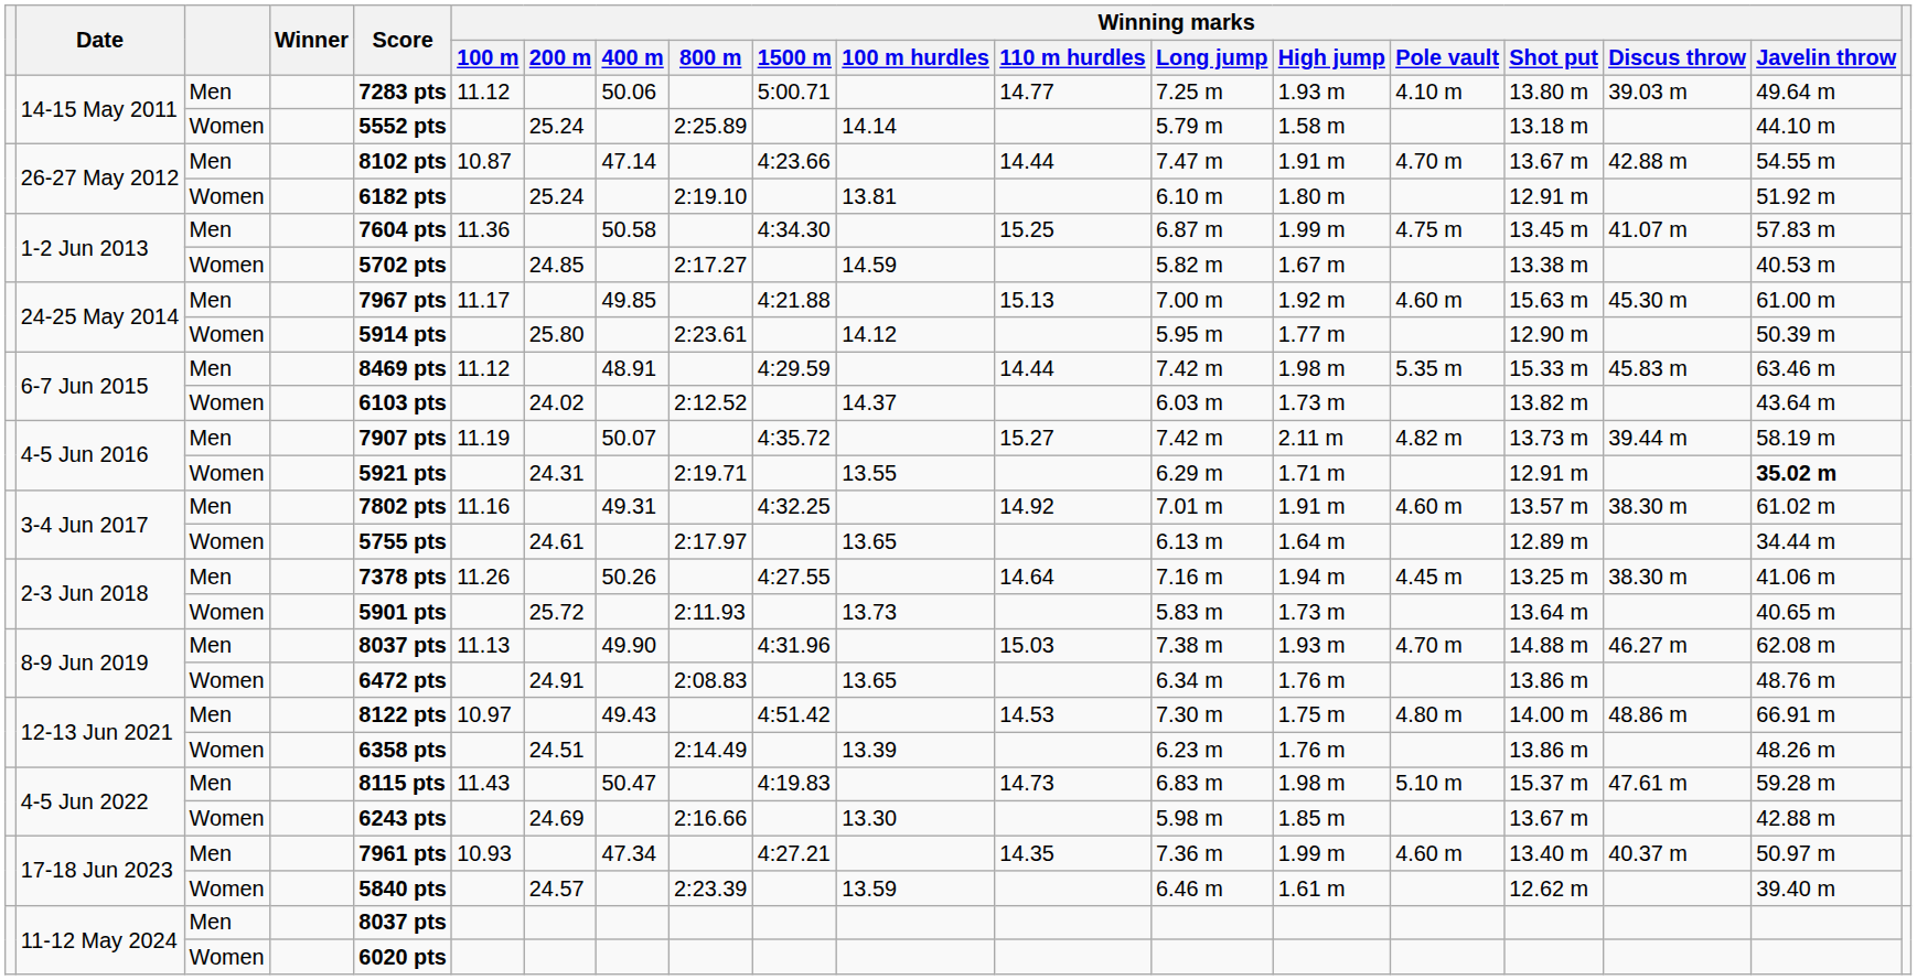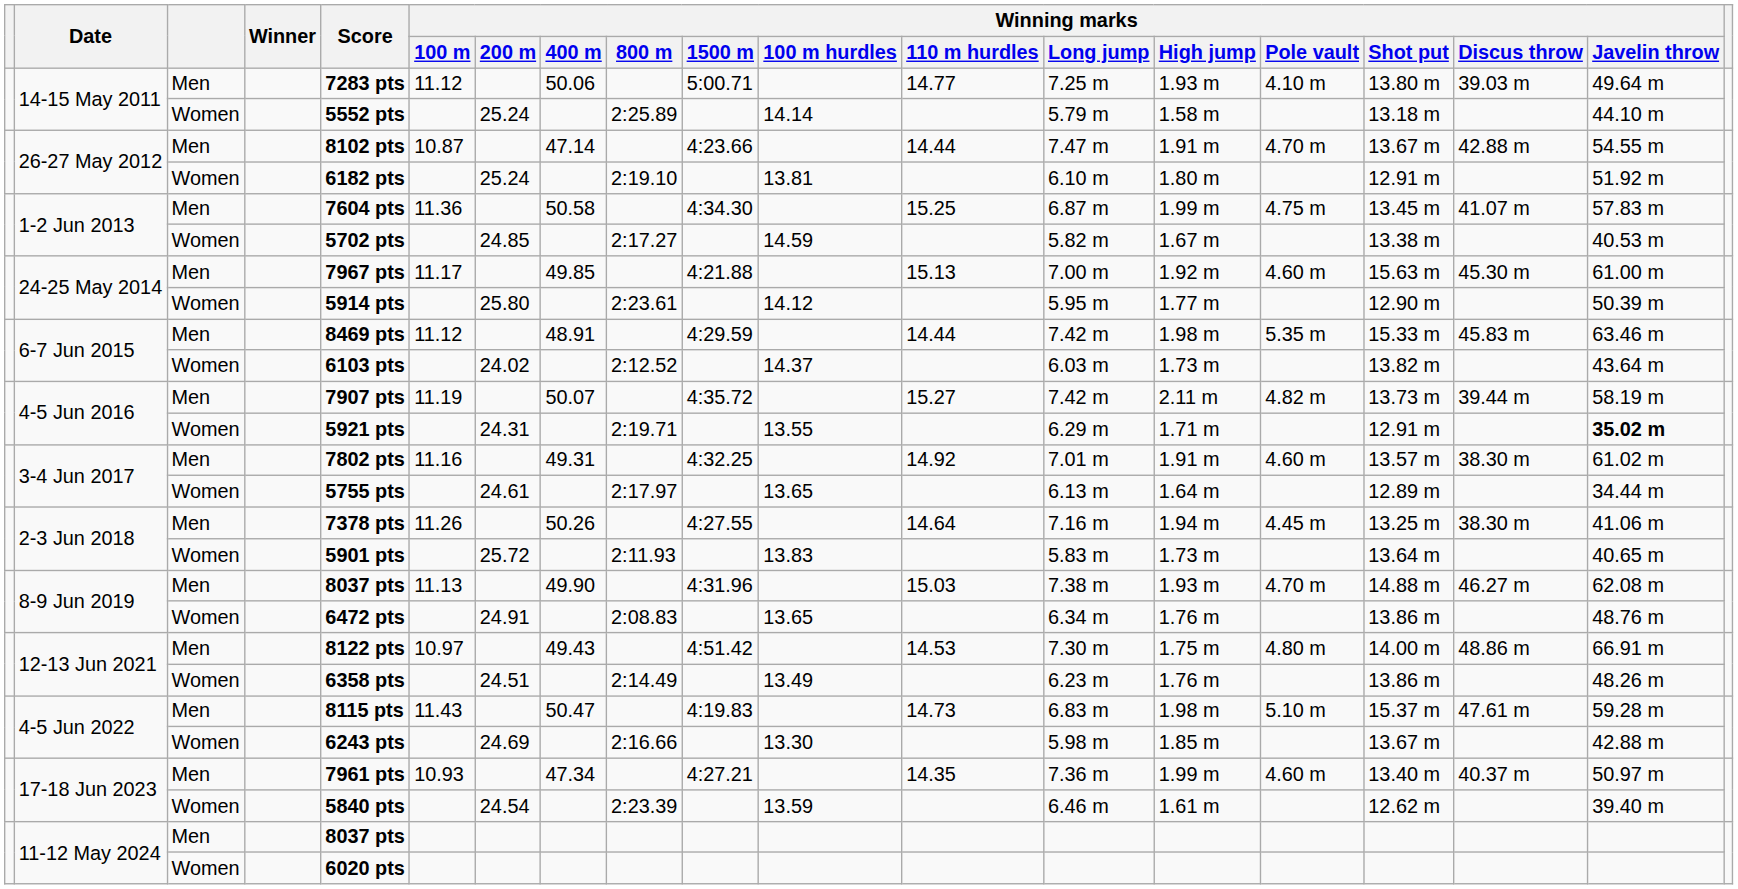 <table class="wikitable mw-datatable sortable" style="font-size: 90%">
 <tr>
 <th rowspan=2></th>
 <th rowspan=2>Date</th>
 <th rowspan=2></th>
 <th rowspan=2>Winner</th>
 <th rowspan=2>Score</th>
 <th colspan=13>Winning marks</th>
 <th rowspan=2 class="unsortable"></th>
 </tr>
 <tr>
 <th><a href='#'>100 m</a></th>
 <th><a href='#'>200 m</a></th>
 <th><a href='#'>400 m</a></th>
 <th><a href='#'>800 m</a></th>
 <th><a href='#'>1500 m</a></th>
 <th><a href='#'>100 m hurdles</a></th>
 <th><a href='#'>110 m hurdles</a></th>
 <th><a href='#'>Long jump</a></th>
 <th><a href='#'>High jump</a></th>
 <th><a href='#'>Pole vault</a></th>
 <th><a href='#'>Shot put</a></th>
 <th><a href='#'>Discus throw</a></th>
 <th><a href='#'>Javelin throw</a></th>
 </tr>
 <tr>
 <td rowspan=2></td>
 <td rowspan=2>14-15 May 2011</td>
 <td>Men</td>
 <td></td>
 <td><strong>7283 pts</strong></td>
 <td>11.12 </td>
 <td></td>
 <td>50.06</td>
 <td></td>
 <td>5:00.71</td>
 <td></td>
 <td>14.77 </td>
 <td>7.25 m </td>
 <td>1.93 m</td>
 <td>4.10 m</td>
 <td>13.80 m</td>
 <td>39.03 m</td>
 <td>49.64 m</td>
 <td rowspan=2></td>
 </tr>
 <tr>
 <td>Women</td>
 <td></td>
 <td><strong>5552 pts</strong></td>
 <td></td>
 <td>25.24 </td>
 <td></td>
 <td>2:25.89</td>
 <td></td>
 <td>14.14 </td>
 <td></td>
 <td>5.79 m </td>
 <td>1.58 m</td>
 <td></td>
 <td>13.18 m</td>
 <td></td>
 <td>44.10 m</td>
 </tr>
 <tr>
 <td rowspan=2></td>
 <td rowspan=2>26-27 May 2012</td>
 <td>Men</td>
 <td></td>
 <td><strong>8102 pts</strong></td>
 <td>10.87 </td>
 <td></td>
 <td>47.14</td>
 <td></td>
 <td>4:23.66</td>
 <td></td>
 <td>14.44 </td>
 <td>7.47 m </td>
 <td>1.91 m</td>
 <td>4.70 m</td>
 <td>13.67 m</td>
 <td>42.88 m</td>
 <td>54.55 m</td>
 <td rowspan=2></td>
 </tr>
 <tr>
 <td>Women</td>
 <td></td>
 <td><strong>6182 pts</strong></td>
 <td></td>
 <td>25.24 </td>
 <td></td>
 <td>2:19.10</td>
 <td></td>
 <td>13.81 </td>
 <td></td>
 <td>6.10 m </td>
 <td>1.80 m</td>
 <td></td>
 <td>12.91 m</td>
 <td></td>
 <td>51.92 m</td>
 </tr>
 <tr>
 <td rowspan=2></td>
 <td rowspan=2>1-2 Jun 2013</td>
 <td>Men</td>
 <td></td>
 <td><strong>7604 pts</strong></td>
 <td>11.36 </td>
 <td></td>
 <td>50.58</td>
 <td></td>
 <td>4:34.30</td>
 <td></td>
 <td>15.25 </td>
 <td>6.87 m </td>
 <td>1.99 m</td>
 <td>4.75 m</td>
 <td>13.45 m</td>
 <td>41.07 m</td>
 <td>57.83 m</td>
 <td rowspan=2></td>
 </tr>
 <tr>
 <td>Women</td>
 <td></td>
 <td><strong>5702 pts</strong></td>
 <td></td>
 <td>24.85 </td>
 <td></td>
 <td>2:17.27</td>
 <td></td>
 <td>14.59 </td>
 <td></td>
 <td>5.82 m </td>
 <td>1.67 m</td>
 <td></td>
 <td>13.38 m</td>
 <td></td>
 <td>40.53 m</td>
 </tr>
 <tr>
 <td rowspan=2></td>
 <td rowspan=2>24-25 May 2014</td>
 <td>Men</td>
 <td></td>
 <td><strong>7967 pts</strong></td>
 <td>11.17 </td>
 <td></td>
 <td>49.85</td>
 <td></td>
 <td>4:21.88</td>
 <td></td>
 <td>15.13 </td>
 <td>7.00 m </td>
 <td>1.92 m</td>
 <td>4.60 m</td>
 <td>15.63 m</td>
 <td>45.30 m</td>
 <td>61.00 m</td>
 <td rowspan=2></td>
 </tr>
 <tr>
 <td>Women</td>
 <td></td>
 <td><strong>5914 pts</strong></td>
 <td></td>
 <td>25.80 </td>
 <td></td>
 <td>2:23.61</td>
 <td></td>
 <td>14.12 </td>
 <td></td>
 <td>5.95 m </td>
 <td>1.77 m</td>
 <td></td>
 <td>12.90 m</td>
 <td></td>
 <td>50.39 m</td>
 </tr>
 <tr>
 <td rowspan=2></td>
 <td rowspan=2>6-7 Jun 2015</td>
 <td>Men</td>
 <td></td>
 <td><strong>8469 pts</strong></td>
 <td>11.12 </td>
 <td></td>
 <td>48.91</td>
 <td></td>
 <td>4:29.59</td>
 <td></td>
 <td>14.44 </td>
 <td>7.42 m </td>
 <td>1.98 m</td>
 <td>5.35 m</td>
 <td>15.33 m</td>
 <td>45.83 m</td>
 <td>63.46 m</td>
 <td rowspan=2></td>
 </tr>
 <tr>
 <td>Women</td>
 <td></td>
 <td><strong>6103 pts</strong></td>
 <td></td>
 <td>24.02 </td>
 <td></td>
 <td>2:12.52</td>
 <td></td>
 <td>14.37 </td>
 <td></td>
 <td>6.03 m </td>
 <td>1.73 m</td>
 <td></td>
 <td>13.82 m</td>
 <td></td>
 <td>43.64 m</td>
 </tr>
 <tr>
 <td rowspan=2></td>
 <td rowspan=2>4-5 Jun 2016</td>
 <td>Men</td>
 <td></td>
 <td><strong>7907 pts</strong></td>
 <td>11.19 </td>
 <td></td>
 <td>50.07</td>
 <td></td>
 <td>4:35.72</td>
 <td></td>
 <td>15.27 </td>
 <td>7.42 m </td>
 <td>2.11 m</td>
 <td>4.82 m</td>
 <td>13.73 m</td>
 <td>39.44 m</td>
 <td>58.19 m</td>
 <td rowspan=2></td>
 </tr>
 <tr>
 <td>Women</td>
 <td></td>
 <td><strong>5921 pts</strong></td>
 <td></td>
 <td>24.31 </td>
 <td></td>
 <td>2:19.71</td>
 <td></td>
 <td>13.55 </td>
 <td></td>
 <td>6.29 m </td>
 <td>1.71 m</td>
 <td></td>
 <td>12.91 m</td>
 <td></td>
 <td><strong>35.02 m</strong></td>
 </tr>
 <tr>
 <td rowspan=2></td>
 <td rowspan=2>3-4 Jun 2017</td>
 <td>Men</td>
 <td></td>
 <td><strong>7802 pts</strong></td>
 <td>11.16 </td>
 <td></td>
 <td>49.31</td>
 <td></td>
 <td>4:32.25</td>
 <td></td>
 <td>14.92 </td>
 <td>7.01 m </td>
 <td>1.91 m</td>
 <td>4.60 m</td>
 <td>13.57 m</td>
 <td>38.30 m</td>
 <td>61.02 m</td>
 <td rowspan=2></td>
 </tr>
 <tr>
 <td>Women</td>
 <td></td>
 <td><strong>5755 pts</strong></td>
 <td></td>
 <td>24.61 </td>
 <td></td>
 <td>2:17.97</td>
 <td></td>
 <td>13.65 </td>
 <td></td>
 <td>6.13 m </td>
 <td>1.64 m</td>
 <td></td>
 <td>12.89 m</td>
 <td></td>
 <td>34.44 m</td>
 </tr>
 <tr>
 <td rowspan=2></td>
 <td rowspan=2>2-3 Jun 2018</td>
 <td>Men</td>
 <td></td>
 <td><strong>7378 pts</strong></td>
 <td>11.26 </td>
 <td></td>
 <td>50.26</td>
 <td></td>
 <td>4:27.55</td>
 <td></td>
 <td>14.64 </td>
 <td>7.16 m </td>
 <td>1.94 m</td>
 <td>4.45 m</td>
 <td>13.25 m</td>
 <td>38.30 m</td>
 <td>41.06 m</td>
 <td rowspan=2></td>
 </tr>
 <tr>
 <td>Women</td>
 <td></td>
 <td><strong>5901 pts</strong></td>
 <td></td>
 <td>25.72 </td>
 <td></td>
 <td>2:11.93</td>
 <td></td>
-<td>13.73 </td>
+<td>13.83 </td>
 <td></td>
 <td>5.83 m </td>
 <td>1.73 m</td>
 <td></td>
 <td>13.64 m</td>
 <td></td>
 <td>40.65 m</td>
 </tr>
 <tr>
 <td rowspan=2></td>
 <td rowspan=2>8-9 Jun 2019</td>
 <td>Men</td>
 <td></td>
 <td><strong>8037 pts</strong></td>
 <td>11.13 </td>
 <td></td>
 <td>49.90</td>
 <td></td>
 <td>4:31.96</td>
 <td></td>
 <td>15.03 </td>
 <td>7.38 m </td>
 <td>1.93 m</td>
 <td>4.70 m</td>
 <td>14.88 m</td>
 <td>46.27 m</td>
 <td>62.08 m</td>
 <td rowspan=2></td>
 </tr>
 <tr>
 <td>Women</td>
 <td></td>
 <td><strong>6472 pts</strong></td>
 <td></td>
 <td>24.91 </td>
 <td></td>
 <td>2:08.83</td>
 <td></td>
 <td>13.65 </td>
 <td></td>
 <td>6.34 m </td>
 <td>1.76 m</td>
 <td></td>
 <td>13.86 m</td>
 <td></td>
 <td>48.76 m</td>
 </tr>
 <tr>
 <td rowspan=2></td>
 <td rowspan=2>12-13 Jun 2021</td>
 <td>Men</td>
 <td></td>
 <td><strong>8122 pts</strong></td>
 <td>10.97 </td>
 <td></td>
 <td>49.43</td>
 <td></td>
 <td>4:51.42</td>
 <td></td>
 <td>14.53 </td>
 <td>7.30 m </td>
 <td>1.75 m</td>
 <td>4.80 m</td>
 <td>14.00 m</td>
 <td>48.86 m</td>
 <td>66.91 m</td>
 <td rowspan=2></td>
 </tr>
 <tr>
 <td>Women</td>
 <td></td>
 <td><strong>6358 pts</strong></td>
 <td></td>
 <td>24.51 </td>
 <td></td>
 <td>2:14.49</td>
 <td></td>
-<td>13.39 </td>
+<td>13.49 </td>
 <td></td>
 <td>6.23 m </td>
 <td>1.76 m</td>
 <td></td>
 <td>13.86 m</td>
 <td></td>
 <td>48.26 m</td>
 </tr>
 <tr>
 <td rowspan=2></td>
 <td rowspan=2>4-5 Jun 2022</td>
 <td>Men</td>
 <td></td>
 <td><strong>8115 pts</strong></td>
 <td>11.43 </td>
 <td></td>
 <td>50.47</td>
 <td></td>
 <td>4:19.83</td>
 <td></td>
 <td>14.73 </td>
 <td>6.83 m </td>
 <td>1.98 m</td>
 <td>5.10 m</td>
 <td>15.37 m</td>
 <td>47.61 m</td>
 <td>59.28 m</td>
 <td rowspan=2></td>
 </tr>
 <tr>
 <td>Women</td>
 <td></td>
 <td><strong>6243 pts</strong></td>
 <td></td>
 <td>24.69 </td>
 <td></td>
 <td>2:16.66</td>
 <td></td>
 <td>13.30 </td>
 <td></td>
 <td>5.98 m </td>
 <td>1.85 m</td>
 <td></td>
 <td>13.67 m</td>
 <td></td>
 <td>42.88 m</td>
 </tr>
 <tr>
 <td rowspan=2></td>
 <td rowspan=2>17-18 Jun 2023</td>
 <td>Men</td>
 <td></td>
 <td><strong>7961 pts</strong></td>
 <td>10.93 </td>
 <td></td>
 <td>47.34</td>
 <td></td>
 <td>4:27.21</td>
 <td></td>
 <td>14.35 </td>
 <td>7.36 m </td>
 <td>1.99 m</td>
 <td>4.60 m</td>
 <td>13.40 m</td>
 <td>40.37 m</td>
 <td>50.97 m</td>
 <td rowspan=2></td>
 </tr>
 <tr>
 <td>Women</td>
 <td></td>
 <td><strong>5840 pts</strong></td>
 <td></td>
-<td>24.57 </td>
+<td>24.54 </td>
 <td></td>
 <td>2:23.39</td>
 <td></td>
 <td>13.59 </td>
 <td></td>
 <td>6.46 m </td>
 <td>1.61 m</td>
 <td></td>
 <td>12.62 m</td>
 <td></td>
 <td>39.40 m</td>
 </tr>
 <tr>
 <td rowspan=2></td>
 <td rowspan=2>11-12 May 2024</td>
 <td>Men</td>
 <td></td>
 <td><strong>8037 pts</strong></td>
 <td></td>
 <td></td>
 <td></td>
 <td></td>
 <td></td>
 <td></td>
 <td></td>
 <td></td>
 <td></td>
 <td></td>
 <td></td>
 <td></td>
 <td></td>
 <td rowspan=2></td>
 </tr>
 <tr>
 <td>Women</td>
 <td></td>
 <td><strong>6020 pts</strong></td>
 <td></td>
 <td></td>
 <td></td>
 <td></td>
 <td></td>
 <td></td>
 <td></td>
 <td></td>
 <td></td>
 <td></td>
 <td></td>
 <td></td>
 <td></td>
 </tr>
 </table>
